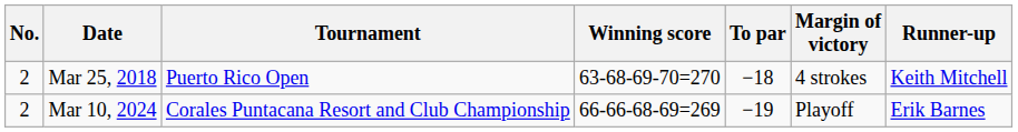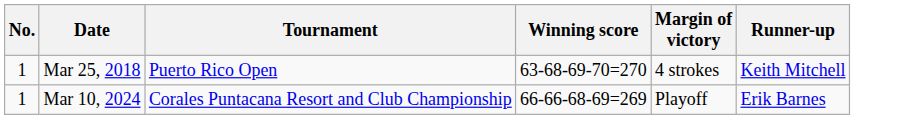 <table class="wikitable" style="font-size:95%;">
 <tr>
 <th>No.</th>
 <th>Date</th>
 <th>Tournament</th>
 <th>Winning score</th>
-<th>To par</th>
 <th>Margin of<br>victory</th>
 <th>Runner-up</th>
 </tr>
 <tr>
-<td align=center>2</td>
+<td align=center>1</td>
 <td align=right>Mar 25, <a href='#'>2018</a></td>
 <td><a href='#'>Puerto Rico Open</a></td>
 <td>63-68-69-70=270</td>
-<td align=center>−18</td>
 <td>4 strokes</td>
 <td> <a href='#'>Keith Mitchell</a></td>
 </tr>
 <tr>
-<td align=center>2</td>
+<td align=center>1</td>
 <td align=right>Mar 10, <a href='#'>2024</a></td>
 <td><a href='#'>Corales Puntacana Resort and Club Championship</a></td>
 <td>66-66-68-69=269</td>
-<td align=center>−19</td>
 <td>Playoff</td>
 <td> <a href='#'>Erik Barnes</a></td>
 </tr>
 </table>
